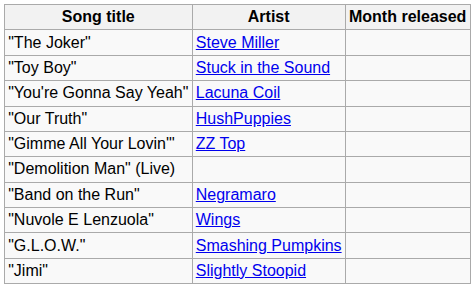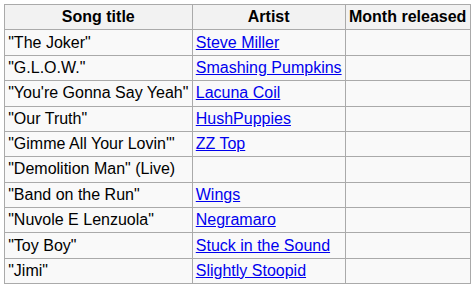 <table class="wikitable sortable">
 <tr>
 <th>Song title</th>
 <th>Artist</th>
 <th>Month released</th>
 </tr>
 <tr>
 <td>"The Joker"</td>
 <td><a href='#'>Steve Miller</a></td>
 <td></td>
 </tr>
 <tr>
-<td>"Toy Boy"</td>
-<td><a href='#'>Stuck in the Sound</a></td>
+<td>"G.L.O.W."</td>
+<td><a href='#'>Smashing Pumpkins</a></td>
 <td></td>
 </tr>
 <tr>
 <td>"You're Gonna Say Yeah"</td>
 <td><a href='#'>Lacuna Coil</a></td>
 <td></td>
 </tr>
 <tr>
 <td>"Our Truth"</td>
 <td><a href='#'>HushPuppies</a></td>
 <td></td>
 </tr>
 <tr>
 <td>"Gimme All Your Lovin'"</td>
 <td><a href='#'>ZZ Top</a></td>
 <td></td>
 </tr>
 <tr>
 <td>"Demolition Man" (Live)</td>
 <td></td>
 <td></td>
 </tr>
 <tr>
 <td>"Band on the Run"</td>
+<td><a href='#'>Wings</a></td>
+<td></td>
+</tr>
+<tr>
+<td>"Nuvole E Lenzuola"</td>
 <td><a href='#'>Negramaro</a></td>
 <td></td>
 </tr>
 <tr>
-<td>"Nuvole E Lenzuola"</td>
-<td><a href='#'>Wings</a></td>
-<td></td>
-</tr>
-<tr>
-<td>"G.L.O.W."</td>
-<td><a href='#'>Smashing Pumpkins</a></td>
+<td>"Toy Boy"</td>
+<td><a href='#'>Stuck in the Sound</a></td>
 <td></td>
 </tr>
 <tr>
 <td>"Jimi"</td>
 <td><a href='#'>Slightly Stoopid</a></td>
 <td></td>
 </tr>
 </table>
